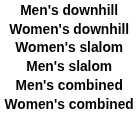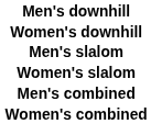 <table>
 <tr>
 <th scope="row" rowspan=2>Men's downhill<br></th>
 <td rowspan=2></td>
 <td rowspan=2></td>
 <td></td>
 </tr>
 <tr>
 <td></td>
 </tr>
 <tr>
 <th scope="row">Women's downhill<br></th>
 <td></td>
 <td></td>
 <td></td>
 </tr>
 <tr>
-<th scope="row">Women's slalom<br></th>
+<th scope="row">Men's slalom<br></th>
 <td></td>
 <td></td>
 <td></td>
 </tr>
 <tr>
-<th scope="row">Men's slalom<br></th>
+<th scope="row">Women's slalom<br></th>
 <td></td>
 <td></td>
 <td></td>
 </tr>
 <tr>
 <th scope="row">Men's combined<br></th>
 <td></td>
 <td></td>
 <td></td>
 </tr>
 <tr>
 <th scope="row">Women's combined<br></th>
 <td></td>
 <td></td>
 <td></td>
 </tr>
 </table>
